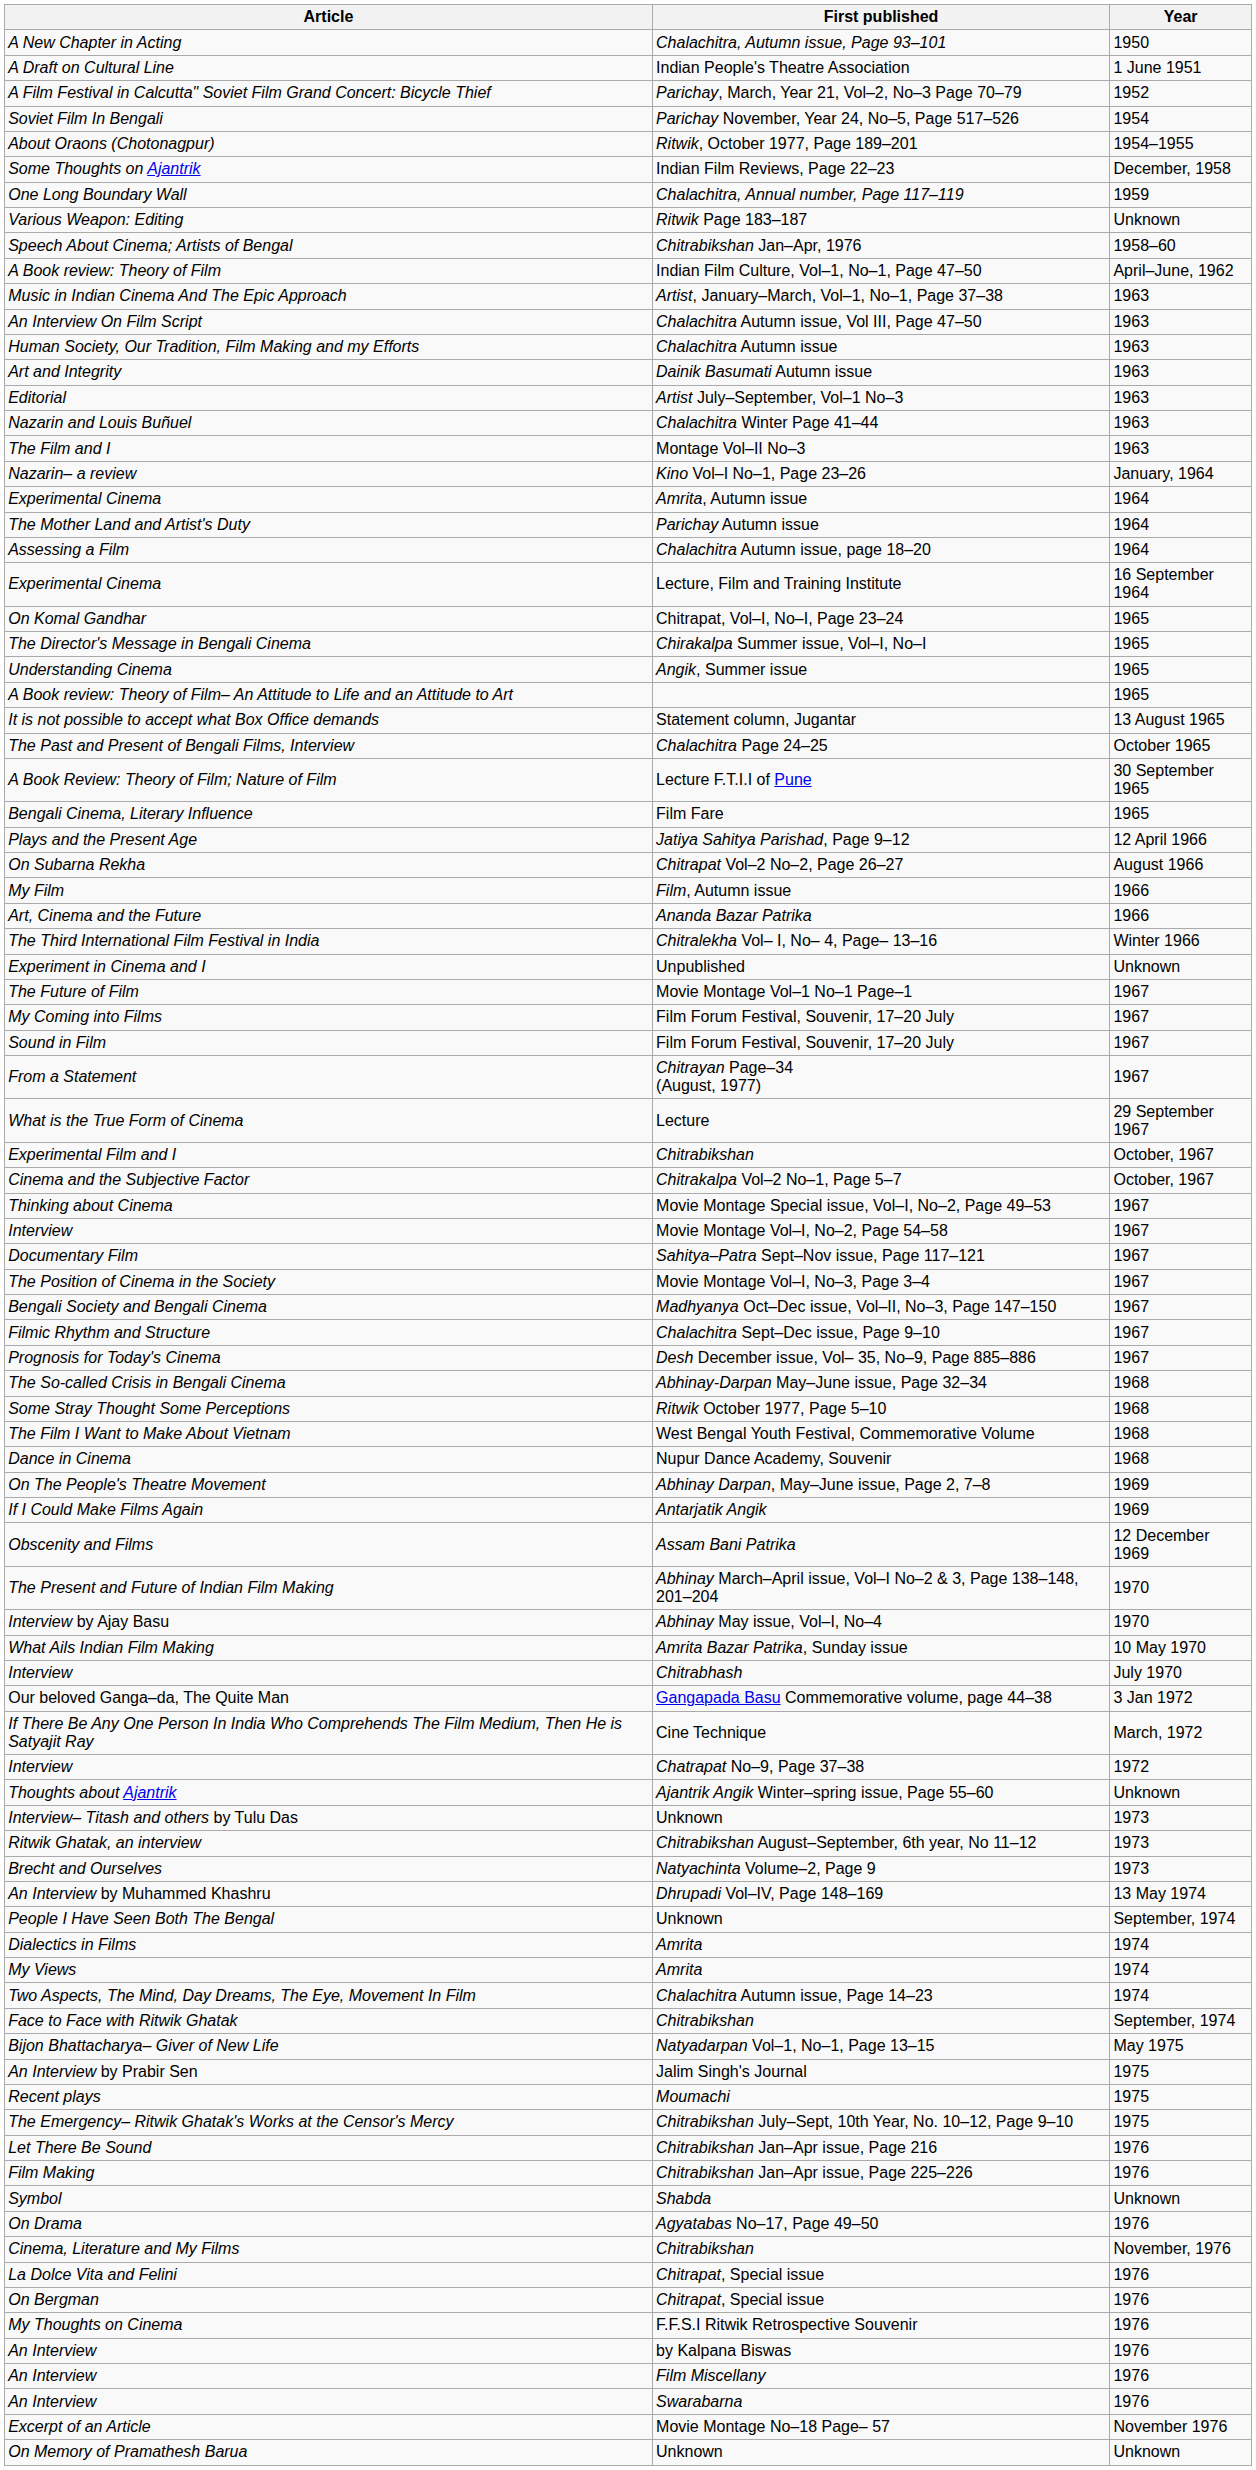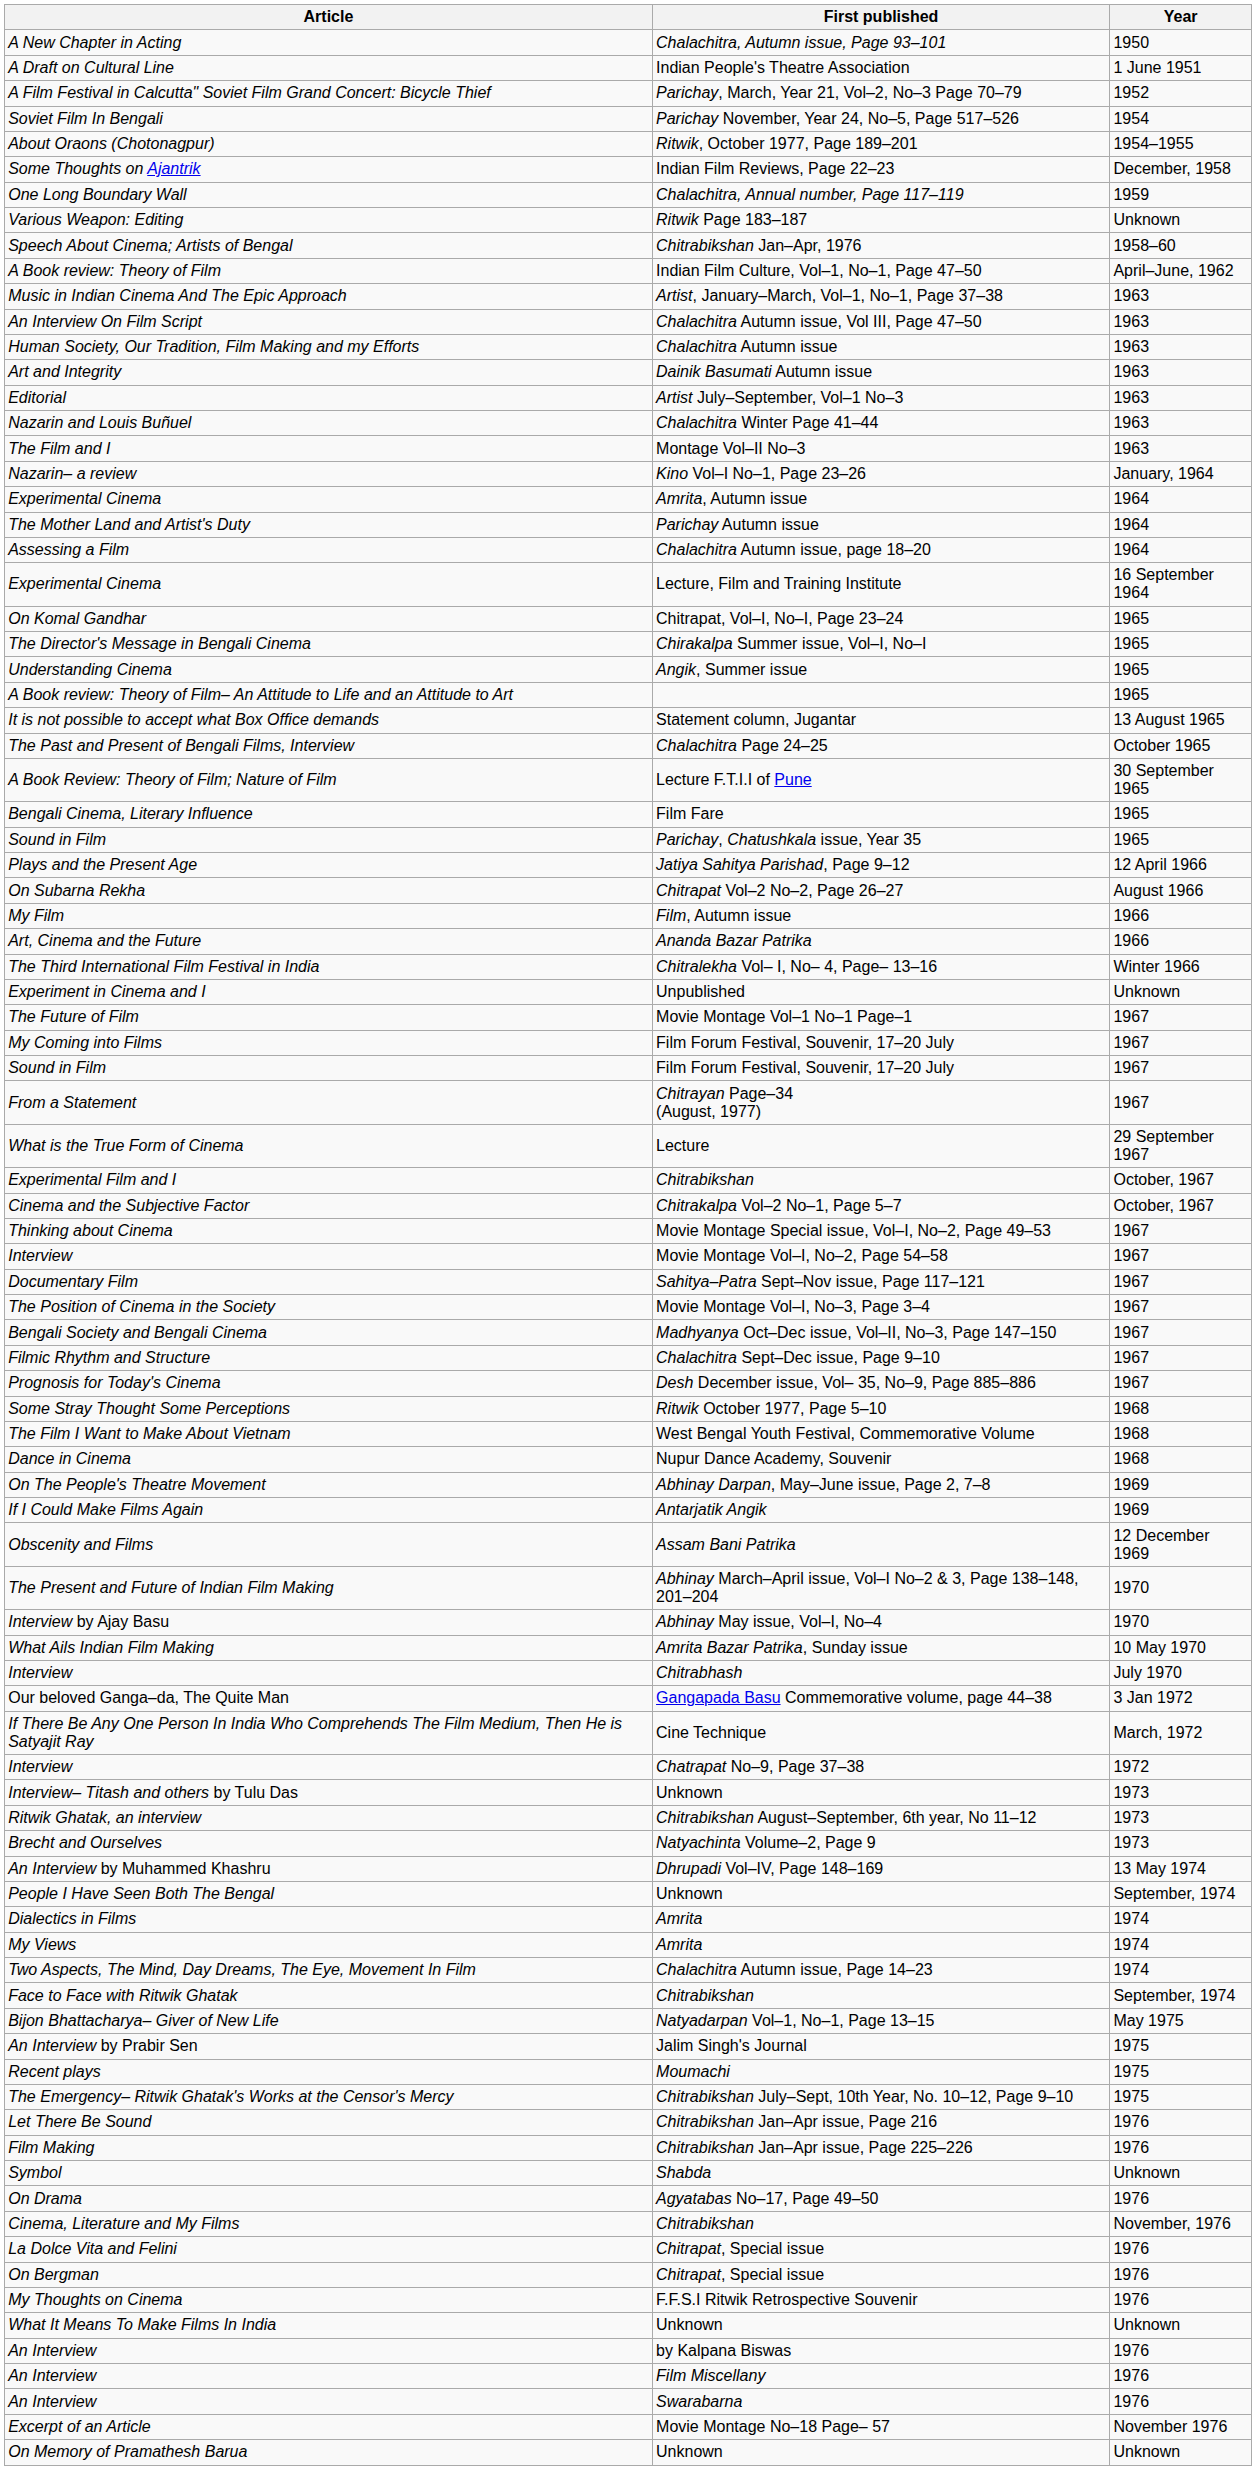 <table class="wikitable sortable">
 <tr>
 <th>Article</th>
 <th>First published</th>
 <th>Year</th>
 </tr>
 <tr>
 <td><em>A New Chapter in Acting</em></td>
 <td><em>Chalachitra, Autumn issue, Page 93–101</em></td>
 <td>1950</td>
 </tr>
 <tr>
 <td><em>A Draft on Cultural Line</em></td>
 <td>Indian People's Theatre Association</td>
 <td>1 June 1951</td>
 </tr>
 <tr>
 <td><em>A Film Festival in Calcutta" Soviet Film Grand Concert: Bicycle Thief</em></td>
 <td><em>Parichay</em>, March, Year 21, Vol–2, No–3 Page 70–79</td>
 <td>1952</td>
 </tr>
 <tr>
 <td><em>Soviet Film In Bengali</em></td>
 <td><em>Parichay</em> November, Year 24, No–5, Page 517–526</td>
 <td>1954</td>
 </tr>
 <tr>
 <td><em>About Oraons (Chotonagpur)</em></td>
 <td><em>Ritwik</em>, October 1977, Page 189–201</td>
 <td>1954–1955</td>
 </tr>
 <tr>
 <td><em>Some Thoughts on <a href='#'>Ajantrik</a></em></td>
 <td>Indian Film Reviews, Page 22–23</td>
 <td>December, 1958</td>
 </tr>
 <tr>
 <td><em>One Long Boundary Wall</em></td>
 <td><em>Chalachitra, Annual number, Page 117–119</em></td>
 <td>1959</td>
 </tr>
 <tr>
 <td><em>Various Weapon: Editing</em></td>
 <td><em>Ritwik</em> Page 183–187</td>
 <td>Unknown</td>
 </tr>
 <tr>
 <td><em>Speech About Cinema; Artists of Bengal</em></td>
 <td><em>Chitrabikshan</em> Jan–Apr, 1976</td>
 <td>1958–60</td>
 </tr>
 <tr>
 <td><em>A Book review: Theory of Film</em></td>
 <td>Indian Film Culture, Vol–1, No–1, Page 47–50</td>
 <td>April–June, 1962</td>
 </tr>
 <tr>
 <td><em>Music in Indian Cinema And The Epic Approach</em></td>
 <td><em>Artist</em>, January–March, Vol–1, No–1, Page 37–38</td>
 <td>1963</td>
 </tr>
 <tr>
 <td><em>An Interview On Film Script</em></td>
 <td><em>Chalachitra</em> Autumn issue, Vol III, Page 47–50</td>
 <td>1963</td>
 </tr>
 <tr>
 <td><em>Human Society, Our Tradition, Film Making and my Efforts</em></td>
 <td><em>Chalachitra</em> Autumn issue</td>
 <td>1963</td>
 </tr>
 <tr>
 <td><em>Art and Integrity</em></td>
 <td><em>Dainik Basumati</em> Autumn issue</td>
 <td>1963</td>
 </tr>
 <tr>
 <td><em>Editorial</em></td>
 <td><em>Artist</em> July–September, Vol–1 No–3</td>
 <td>1963</td>
 </tr>
 <tr>
 <td><em>Nazarin and Louis Buñuel</em></td>
 <td><em>Chalachitra</em> Winter Page 41–44</td>
 <td>1963</td>
 </tr>
 <tr>
 <td><em>The Film and I</em></td>
 <td>Montage Vol–II No–3</td>
 <td>1963</td>
 </tr>
 <tr>
 <td><em>Nazarin– a review</em></td>
 <td><em>Kino</em> Vol–I No–1, Page 23–26</td>
 <td>January, 1964</td>
 </tr>
 <tr>
 <td><em>Experimental Cinema</em></td>
 <td><em>Amrita</em>, Autumn issue</td>
 <td>1964</td>
 </tr>
 <tr>
 <td><em>The Mother Land and Artist's Duty</em></td>
 <td><em>Parichay</em> Autumn issue</td>
 <td>1964</td>
 </tr>
 <tr>
 <td><em>Assessing a Film</em></td>
 <td><em>Chalachitra</em> Autumn issue, page 18–20</td>
 <td>1964</td>
 </tr>
 <tr>
 <td><em>Experimental Cinema</em></td>
 <td>Lecture, Film and Training Institute</td>
 <td>16 September 1964</td>
 </tr>
 <tr>
 <td><em>On Komal Gandhar</em></td>
 <td>Chitrapat, Vol–I, No–I, Page 23–24</td>
 <td>1965</td>
 </tr>
 <tr>
 <td><em>The Director's Message in Bengali Cinema</em></td>
 <td><em>Chirakalpa</em> Summer issue, Vol–I, No–I</td>
 <td>1965</td>
 </tr>
 <tr>
 <td><em>Understanding Cinema</em></td>
 <td><em>Angik</em>, Summer issue</td>
 <td>1965</td>
 </tr>
 <tr>
 <td><em>A Book review: Theory of Film– An Attitude to Life and an Attitude to Art</em></td>
 <td></td>
 <td>1965</td>
 </tr>
 <tr>
 <td><em>It is not possible to accept what Box Office demands</em></td>
 <td>Statement column, Jugantar</td>
 <td>13 August 1965</td>
 </tr>
 <tr>
 <td><em>The Past and Present of Bengali Films, Interview</em></td>
 <td><em>Chalachitra</em> Page 24–25</td>
 <td>October 1965</td>
 </tr>
 <tr>
 <td><em>A Book Review: Theory of Film; Nature of Film</em></td>
 <td>Lecture F.T.I.I of <a href='#'>Pune</a></td>
 <td>30 September 1965</td>
 </tr>
 <tr>
 <td><em>Bengali Cinema, Literary Influence</em></td>
 <td>Film Fare</td>
 <td>1965</td>
 </tr>
 <tr>
+<td><em>Sound in Film</em></td>
+<td><em>Parichay</em>, <em>Chatushkala</em> issue, Year 35</td>
+<td>1965</td>
+</tr>
+<tr>
 <td><em>Plays and the Present Age</em></td>
 <td><em>Jatiya Sahitya Parishad</em>, Page 9–12</td>
 <td>12 April 1966</td>
 </tr>
 <tr>
 <td><em>On Subarna Rekha</em></td>
 <td><em>Chitrapat</em> Vol–2 No–2, Page 26–27</td>
 <td>August 1966</td>
 </tr>
 <tr>
 <td><em>My Film</em></td>
 <td><em>Film</em>, Autumn issue</td>
 <td>1966</td>
 </tr>
 <tr>
 <td><em>Art, Cinema and the Future</em></td>
 <td><em>Ananda Bazar Patrika</em></td>
 <td>1966</td>
 </tr>
 <tr>
 <td><em>The Third International Film Festival in India</em></td>
 <td><em>Chitralekha</em> Vol– I, No– 4, Page– 13–16</td>
 <td>Winter 1966</td>
 </tr>
 <tr>
 <td><em>Experiment in Cinema and I</em></td>
 <td>Unpublished</td>
 <td>Unknown</td>
 </tr>
 <tr>
 <td><em>The Future of Film</em></td>
 <td>Movie Montage Vol–1 No–1 Page–1</td>
 <td>1967</td>
 </tr>
 <tr>
 <td><em>My Coming into Films</em></td>
 <td>Film Forum Festival, Souvenir, 17–20 July</td>
 <td>1967</td>
 </tr>
 <tr>
 <td><em>Sound in Film</em></td>
 <td>Film Forum Festival, Souvenir, 17–20 July</td>
 <td>1967</td>
 </tr>
 <tr>
 <td><em>From a Statement</em></td>
 <td><em>Chitrayan</em> Page–34<br>(August, 1977)</td>
 <td>1967</td>
 </tr>
 <tr>
 <td><em>What is the True Form of Cinema</em></td>
 <td>Lecture</td>
 <td>29 September 1967</td>
 </tr>
 <tr>
 <td><em>Experimental Film and I</em></td>
 <td><em>Chitrabikshan</em></td>
 <td>October, 1967</td>
 </tr>
 <tr>
 <td><em>Cinema and the Subjective Factor</em></td>
 <td><em>Chitrakalpa</em> Vol–2 No–1, Page 5–7</td>
 <td>October, 1967</td>
 </tr>
 <tr>
 <td><em>Thinking about Cinema</em></td>
 <td>Movie Montage Special issue, Vol–I, No–2, Page 49–53</td>
 <td>1967</td>
 </tr>
 <tr>
 <td><em>Interview</em></td>
 <td>Movie Montage Vol–I, No–2, Page 54–58</td>
 <td>1967</td>
 </tr>
 <tr>
 <td><em>Documentary Film</em></td>
 <td><em>Sahitya–Patra</em> Sept–Nov issue, Page 117–121</td>
 <td>1967</td>
 </tr>
 <tr>
 <td><em>The Position of Cinema in the Society</em></td>
 <td>Movie Montage Vol–I, No–3, Page 3–4</td>
 <td>1967</td>
 </tr>
 <tr>
 <td><em>Bengali Society and Bengali Cinema</em></td>
 <td><em>Madhyanya</em> Oct–Dec issue, Vol–II, No–3, Page 147–150</td>
 <td>1967</td>
 </tr>
 <tr>
 <td><em>Filmic Rhythm and Structure</em></td>
 <td><em>Chalachitra</em> Sept–Dec issue, Page 9–10</td>
 <td>1967</td>
 </tr>
 <tr>
 <td><em>Prognosis for Today's Cinema</em></td>
 <td><em>Desh</em> December issue, Vol– 35, No–9, Page 885–886</td>
 <td>1967</td>
 </tr>
 <tr>
-<td><em>The So-called Crisis in Bengali Cinema</em></td>
-<td><em>Abhinay-Darpan</em> May–June issue, Page 32–34</td>
-<td>1968</td>
-</tr>
-<tr>
 <td><em>Some Stray Thought Some Perceptions</em></td>
 <td><em>Ritwik</em> October 1977, Page 5–10</td>
 <td>1968</td>
 </tr>
 <tr>
 <td><em>The Film I Want to Make About Vietnam</em></td>
 <td>West Bengal Youth Festival, Commemorative Volume</td>
 <td>1968</td>
 </tr>
 <tr>
 <td><em>Dance in Cinema</em></td>
 <td>Nupur Dance Academy, Souvenir</td>
 <td>1968</td>
 </tr>
 <tr>
 <td><em>On The People's Theatre Movement</em></td>
 <td><em>Abhinay Darpan</em>, May–June issue, Page 2, 7–8</td>
 <td>1969</td>
 </tr>
 <tr>
 <td><em>If I Could Make Films Again</em></td>
 <td><em>Antarjatik Angik</em></td>
 <td>1969</td>
 </tr>
 <tr>
 <td><em>Obscenity and Films</em></td>
 <td><em>Assam Bani Patrika</em></td>
 <td>12 December 1969</td>
 </tr>
 <tr>
 <td><em>The Present and Future of Indian Film Making</em></td>
 <td><em>Abhinay</em> March–April issue, Vol–I No–2 & 3, Page 138–148, 201–204</td>
 <td>1970</td>
 </tr>
 <tr>
 <td><em>Interview</em> by Ajay Basu</td>
 <td><em>Abhinay</em> May issue, Vol–I, No–4</td>
 <td>1970</td>
 </tr>
 <tr>
 <td><em>What Ails Indian Film Making</em></td>
 <td><em>Amrita Bazar Patrika</em>, Sunday issue</td>
 <td>10 May 1970</td>
 </tr>
 <tr>
 <td><em>Interview</em></td>
 <td><em>Chitrabhash</em></td>
 <td>July 1970</td>
 </tr>
 <tr>
 <td>Our beloved Ganga–da, The Quite Man</td>
 <td><a href='#'>Gangapada Basu</a> Commemorative volume, page 44–38</td>
 <td>3 Jan 1972</td>
 </tr>
 <tr>
 <td><em>If There Be Any One Person In India Who Comprehends The Film Medium, Then He is Satyajit Ray</em></td>
 <td>Cine Technique</td>
 <td>March, 1972</td>
 </tr>
 <tr>
 <td><em>Interview</em></td>
 <td><em>Chatrapat</em> No–9, Page 37–38</td>
 <td>1972</td>
-</tr>
-<tr>
-<td><em>Thoughts about <a href='#'>Ajantrik</a></em></td>
-<td><em>Ajantrik Angik</em> Winter–spring issue, Page 55–60</td>
-<td>Unknown</td>
 </tr>
 <tr>
 <td><em>Interview– Titash and others</em> by Tulu Das</td>
 <td>Unknown</td>
 <td>1973</td>
 </tr>
 <tr>
 <td><em>Ritwik Ghatak, an interview</em></td>
 <td><em>Chitrabikshan</em> August–September, 6th year, No 11–12</td>
 <td>1973</td>
 </tr>
 <tr>
 <td><em>Brecht and Ourselves</em></td>
 <td><em>Natyachinta</em> Volume–2, Page 9</td>
 <td>1973</td>
 </tr>
 <tr>
 <td><em>An Interview</em> by Muhammed Khashru</td>
 <td><em>Dhrupadi</em> Vol–IV, Page 148–169</td>
 <td>13 May 1974</td>
 </tr>
 <tr>
 <td><em>People I Have Seen Both The Bengal</em></td>
 <td>Unknown</td>
 <td>September, 1974</td>
 </tr>
 <tr>
 <td><em>Dialectics in Films</em></td>
 <td><em>Amrita</em></td>
 <td>1974</td>
 </tr>
 <tr>
 <td><em>My Views</em></td>
 <td><em>Amrita</em></td>
 <td>1974</td>
 </tr>
 <tr>
 <td><em>Two Aspects, The Mind, Day Dreams, The Eye, Movement In Film</em></td>
 <td><em>Chalachitra</em> Autumn issue, Page 14–23</td>
 <td>1974</td>
 </tr>
 <tr>
 <td><em>Face to Face with Ritwik Ghatak</em></td>
 <td><em>Chitrabikshan</em></td>
 <td>September, 1974</td>
 </tr>
 <tr>
 <td><em>Bijon Bhattacharya– Giver of New Life</em></td>
 <td><em>Natyadarpan</em> Vol–1, No–1, Page 13–15</td>
 <td>May 1975</td>
 </tr>
 <tr>
 <td><em>An Interview</em> by Prabir Sen</td>
 <td>Jalim Singh's Journal</td>
 <td>1975</td>
 </tr>
 <tr>
 <td><em>Recent plays</em></td>
 <td><em>Moumachi</em></td>
 <td>1975</td>
 </tr>
 <tr>
 <td><em>The Emergency– Ritwik Ghatak's Works at the Censor's Mercy</em></td>
 <td><em>Chitrabikshan</em> July–Sept, 10th Year, No. 10–12, Page 9–10</td>
 <td>1975</td>
 </tr>
 <tr>
 <td><em>Let There Be Sound</em></td>
 <td><em>Chitrabikshan</em> Jan–Apr issue, Page 216</td>
 <td>1976</td>
 </tr>
 <tr>
 <td><em>Film Making</em></td>
 <td><em>Chitrabikshan</em> Jan–Apr issue, Page 225–226</td>
 <td>1976</td>
 </tr>
 <tr>
 <td><em>Symbol</em></td>
 <td><em>Shabda</em></td>
 <td>Unknown</td>
 </tr>
 <tr>
 <td><em>On Drama</em></td>
 <td><em>Agyatabas</em> No–17, Page 49–50</td>
 <td>1976</td>
 </tr>
 <tr>
 <td><em>Cinema, Literature and My Films</em></td>
 <td><em>Chitrabikshan</em></td>
 <td>November, 1976</td>
 </tr>
 <tr>
 <td><em>La Dolce Vita and Felini</em></td>
 <td><em>Chitrapat</em>, Special issue</td>
 <td>1976</td>
 </tr>
 <tr>
 <td><em>On Bergman</em></td>
 <td><em>Chitrapat</em>, Special issue</td>
 <td>1976</td>
 </tr>
 <tr>
 <td><em>My Thoughts on Cinema</em></td>
 <td>F.F.S.I Ritwik Retrospective Souvenir</td>
 <td>1976</td>
 </tr>
 <tr>
+<td><em>What It Means To Make Films In India</em></td>
+<td>Unknown</td>
+<td>Unknown</td>
+</tr>
+<tr>
 <td><em>An Interview</em></td>
 <td>by Kalpana Biswas</td>
 <td>1976</td>
 </tr>
 <tr>
 <td><em>An Interview</em></td>
 <td><em>Film Miscellany</em></td>
 <td>1976</td>
 </tr>
 <tr>
 <td><em>An Interview</em></td>
 <td><em>Swarabarna</em></td>
 <td>1976</td>
 </tr>
 <tr>
 <td><em>Excerpt of an Article</em></td>
 <td>Movie Montage No–18 Page– 57</td>
 <td>November 1976</td>
 </tr>
 <tr>
 <td><em>On Memory of Pramathesh Barua</em></td>
 <td>Unknown</td>
 <td>Unknown</td>
 </tr>
 </table>
